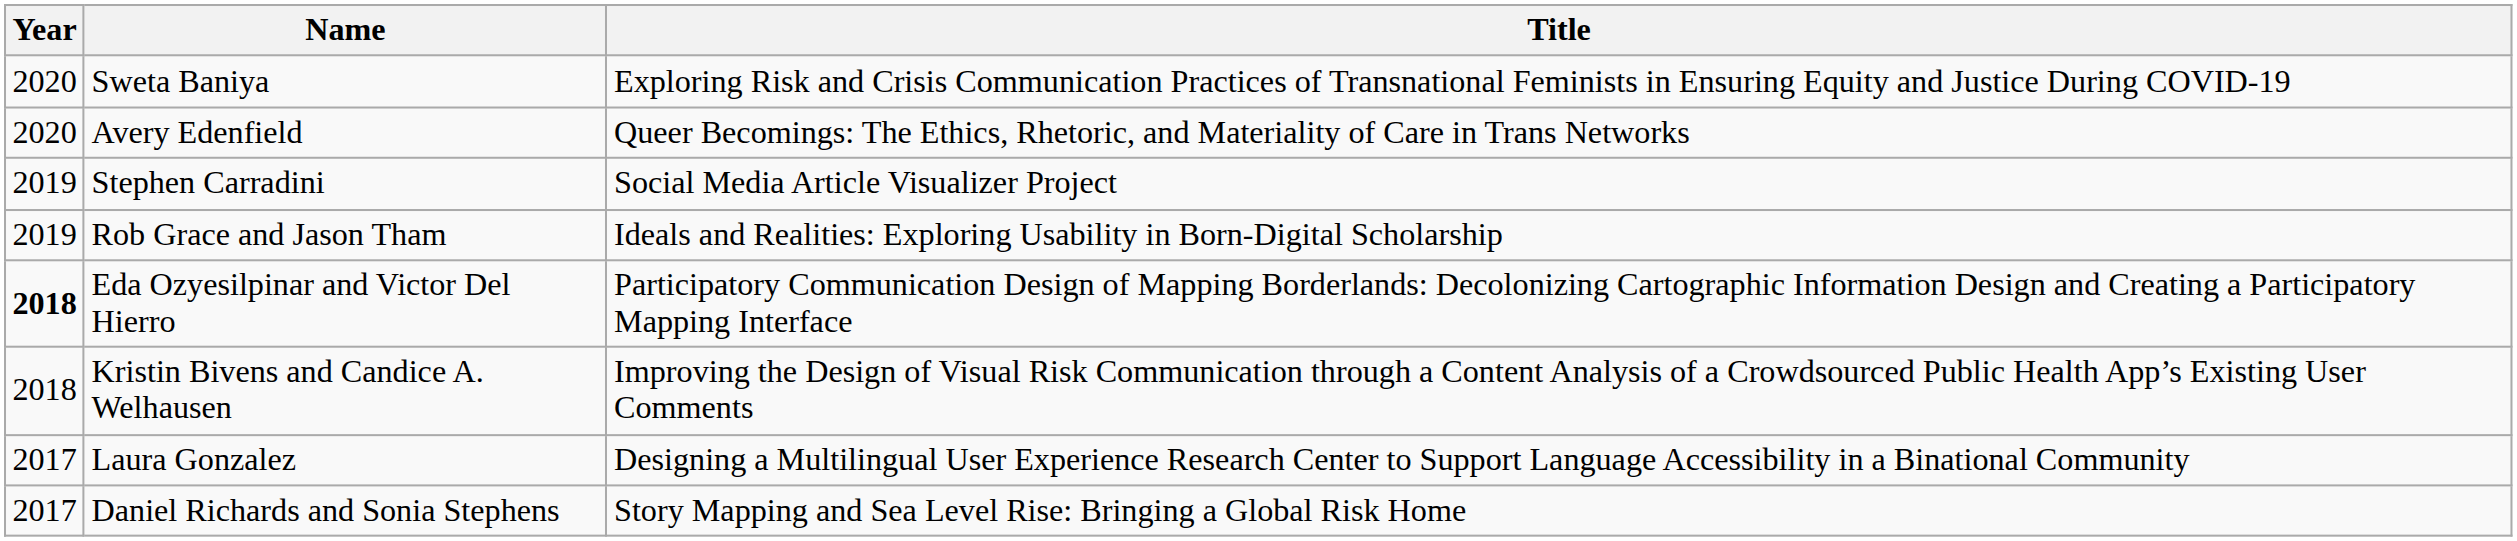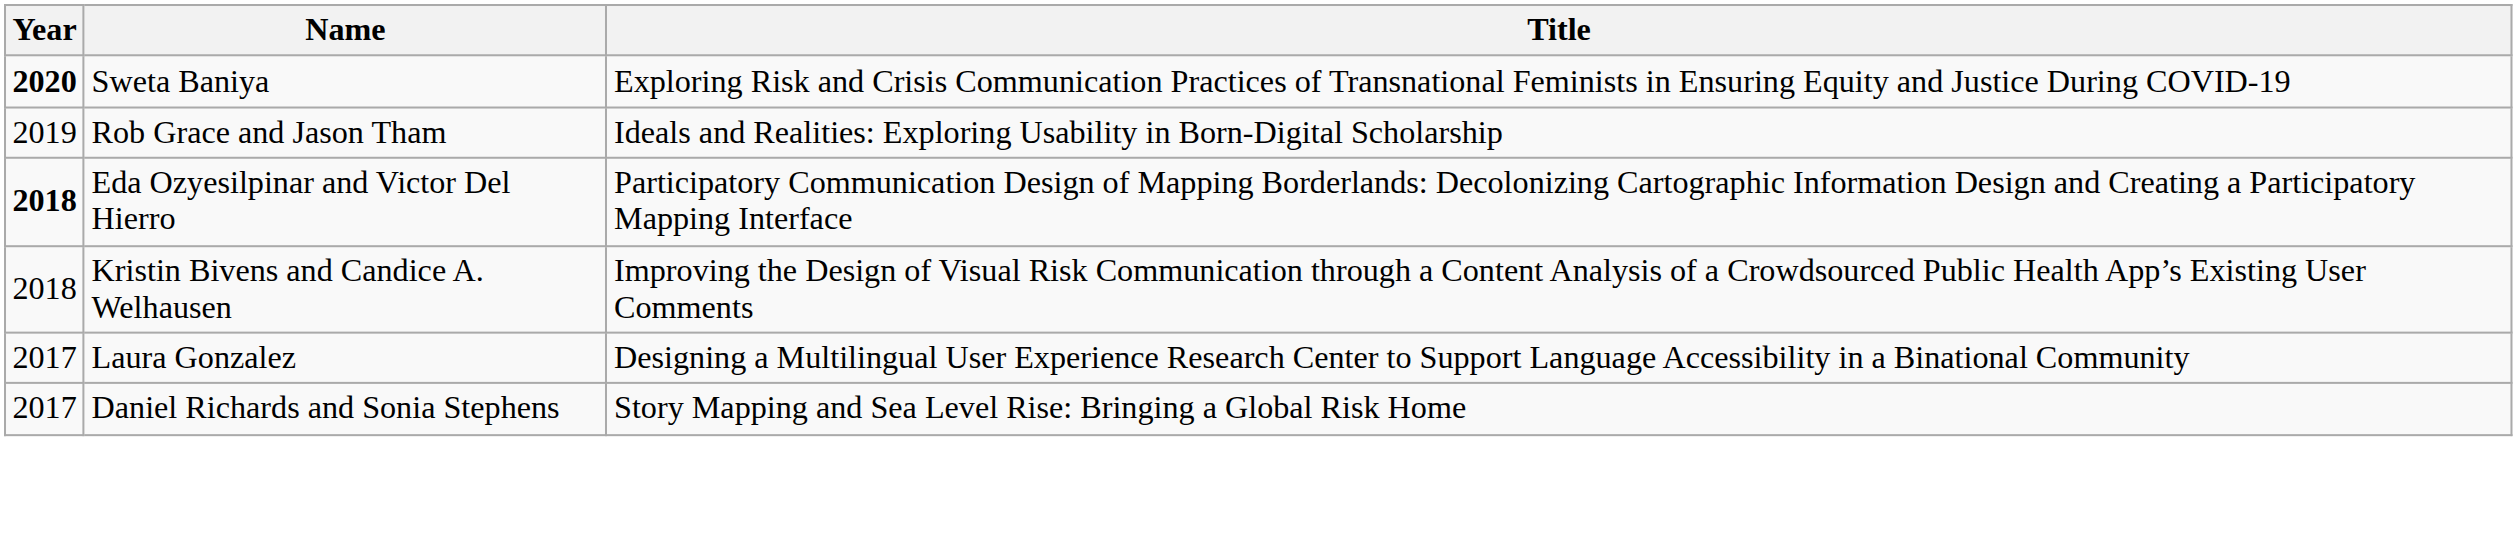 <table class="wikitable sortable">
 <tr>
 <th>Year</th>
 <th>Name</th>
 <th>Title</th>
 </tr>
 <tr>
-<td>2020</td>
+<td><strong>2020</strong></td>
 <td>Sweta Baniya</td>
 <td>Exploring Risk and Crisis Communication Practices of Transnational Feminists in Ensuring Equity and Justice During COVID-19</td>
-</tr>
-<tr>
-<td>2020</td>
-<td>Avery Edenfield</td>
-<td>Queer Becomings: The Ethics, Rhetoric, and Materiality of Care in Trans Networks</td>
-</tr>
-<tr>
-<td>2019</td>
-<td>Stephen Carradini</td>
-<td>Social Media Article Visualizer Project</td>
 </tr>
 <tr>
 <td>2019</td>
 <td>Rob Grace and Jason Tham</td>
 <td>Ideals and Realities: Exploring Usability in Born-Digital Scholarship</td>
 </tr>
 <tr>
 <td><strong>2018</strong></td>
 <td>Eda Ozyesilpinar and Victor Del Hierro</td>
 <td>Participatory Communication Design of Mapping Borderlands: Decolonizing Cartographic Information Design and Creating a Participatory Mapping Interface</td>
 </tr>
 <tr>
 <td>2018</td>
 <td>Kristin Bivens and Candice A. Welhausen</td>
 <td>Improving the Design of Visual Risk Communication through a Content Analysis of a Crowdsourced Public Health App’s Existing User Comments</td>
 </tr>
 <tr>
 <td>2017</td>
 <td>Laura Gonzalez</td>
 <td>Designing a Multilingual User Experience Research Center to Support Language Accessibility in a Binational Community</td>
 </tr>
 <tr>
 <td>2017</td>
 <td>Daniel Richards and Sonia Stephens</td>
 <td>Story Mapping and Sea Level Rise: Bringing a Global Risk Home</td>
 </tr>
 </table>
